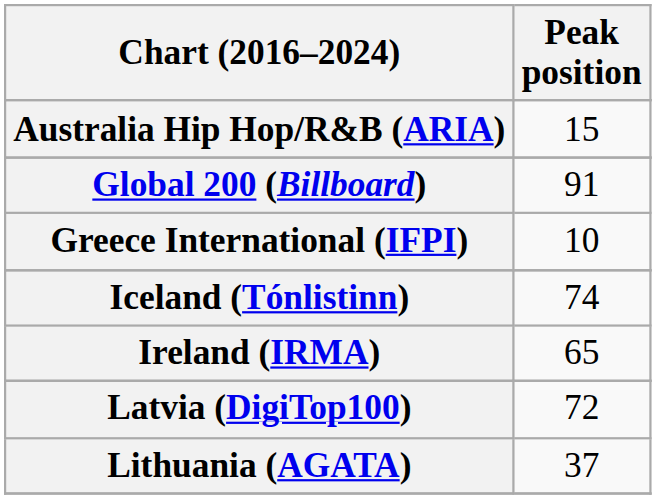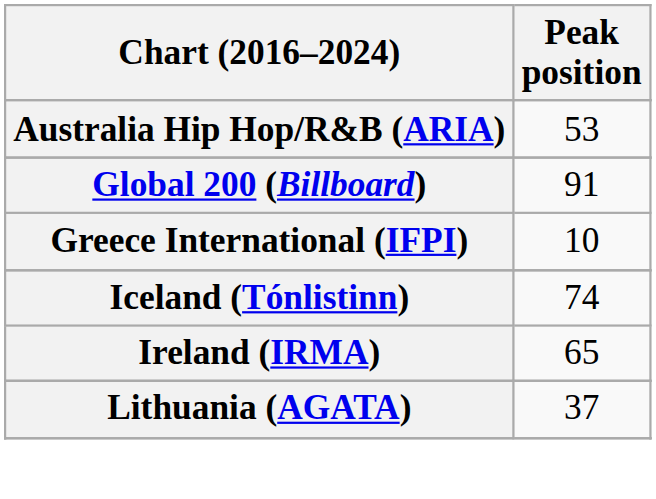 <table class="wikitable sortable plainrowheaders" style="text-align:center">
 <tr>
 <th scope="col">Chart (2016–2024)</th>
 <th scope="col">Peak<br>position</th>
 </tr>
 <tr>
 </tr>
 <tr>
 <th scope="row">Australia Hip Hop/R&B (<a href='#'>ARIA</a>)</th>
-<td>15</td>
+<td>53</td>
 </tr>
 <tr>
 </tr>
 <tr>
 </tr>
 <tr>
 </tr>
 <tr>
 </tr>
 <tr>
 </tr>
 <tr>
 <th scope="row"><a href='#'>Global 200</a> (<em><a href='#'>Billboard</a></em>)</th>
 <td>91</td>
 </tr>
 <tr>
 <th scope="row">Greece International (<a href='#'>IFPI</a>)</th>
 <td>10</td>
 </tr>
 <tr>
 </tr>
 <tr>
 <th scope="row">Iceland (<a href='#'>Tónlistinn</a>)</th>
 <td>74</td>
 </tr>
 <tr>
 <th scope="row">Ireland (<a href='#'>IRMA</a>)</th>
 <td>65</td>
 </tr>
 <tr>
 </tr>
 <tr>
-<th scope="row">Latvia (<a href='#'>DigiTop100</a>)</th>
-<td>72</td>
-</tr>
-<tr>
 <th scope="row">Lithuania (<a href='#'>AGATA</a>)</th>
 <td>37</td>
 </tr>
 <tr>
 </tr>
 <tr>
 </tr>
 <tr>
 </tr>
 <tr>
 </tr>
 <tr>
 </tr>
 <tr>
 </tr>
 <tr>
 </tr>
 <tr>
 </tr>
 <tr>
 </tr>
 <tr>
 </tr>
 <tr>
 </tr>
 </table>
